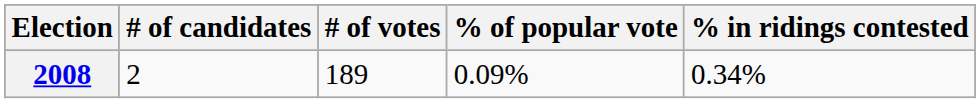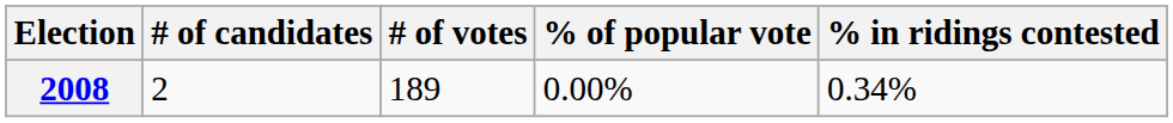 <table class="wikitable">
 <tr>
 <th>Election</th>
 <th># of candidates</th>
 <th># of votes</th>
 <th>% of popular vote</th>
 <th>% in ridings contested</th>
 </tr>
 <tr>
 <th><a href='#'>2008</a></th>
 <td>2</td>
 <td>189</td>
-<td>0.09%</td>
+<td>0.00%</td>
 <td>0.34%</td>
 </tr>
 </table>
